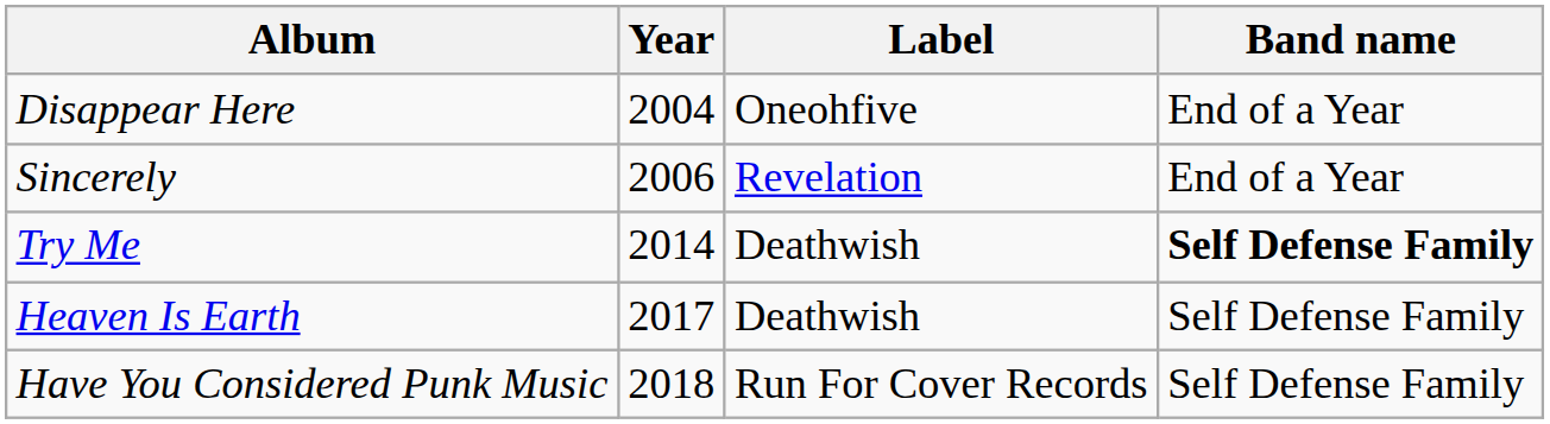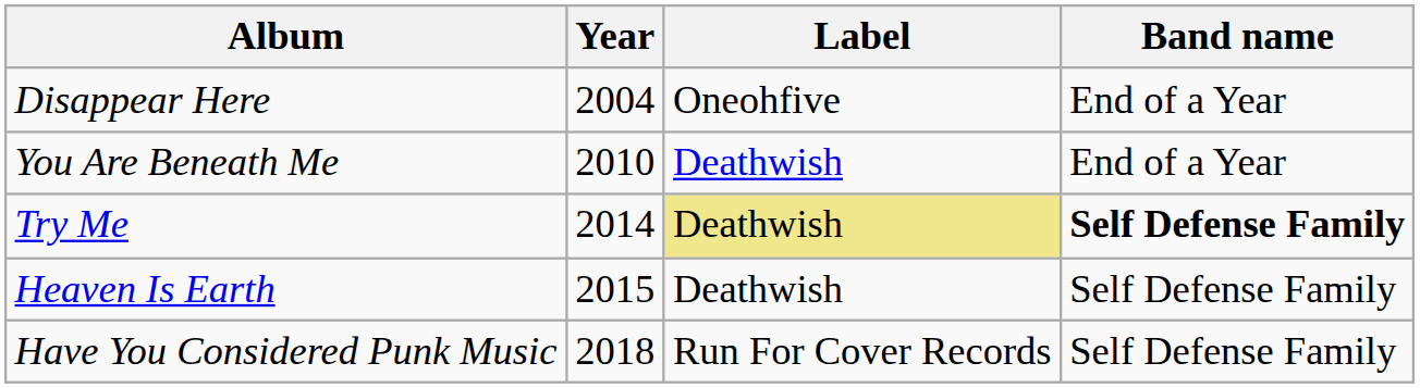 <table class="wikitable">
 <tr>
 <th>Album</th>
 <th>Year</th>
 <th>Label</th>
 <th>Band name</th>
 </tr>
 <tr>
 <td><em>Disappear Here</em></td>
 <td>2004</td>
 <td>Oneohfive</td>
 <td>End of a Year</td>
 </tr>
 <tr>
-<td><em>Sincerely</em></td>
-<td>2006</td>
-<td><a href='#'>Revelation</a></td>
+<td><em>You Are Beneath Me</em></td>
+<td>2010</td>
+<td><a href='#'>Deathwish</a></td>
 <td>End of a Year</td>
 </tr>
 <tr>
 <td><em><a href='#'>Try Me</a></em></td>
 <td>2014</td>
-<td>Deathwish</td>
+<td style="background: khaki;">Deathwish</td>
 <td><strong>Self Defense Family</strong></td>
 </tr>
 <tr>
 <td><em><a href='#'>Heaven Is Earth</a></em></td>
-<td>2017</td>
+<td>2015</td>
 <td>Deathwish</td>
 <td>Self Defense Family</td>
 </tr>
 <tr>
 <td><em>Have You Considered Punk Music</em></td>
 <td>2018</td>
 <td>Run For Cover Records</td>
 <td>Self Defense Family</td>
 </tr>
 </table>
